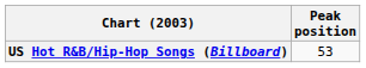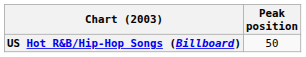 <table class="wikitable sortable plainrowheaders" style="text-align:center">
 <tr>
 <th style="text-align:center;">Chart (2003)</th>
 <th style="text-align:center;">Peak<br>position</th>
 </tr>
 <tr>
 <th scope="row">US <a href='#'>Hot R&B/Hip-Hop Songs</a> (<em><a href='#'>Billboard</a></em>)</th>
-<td>53</td>
+<td>50</td>
 </tr>
 </table>
